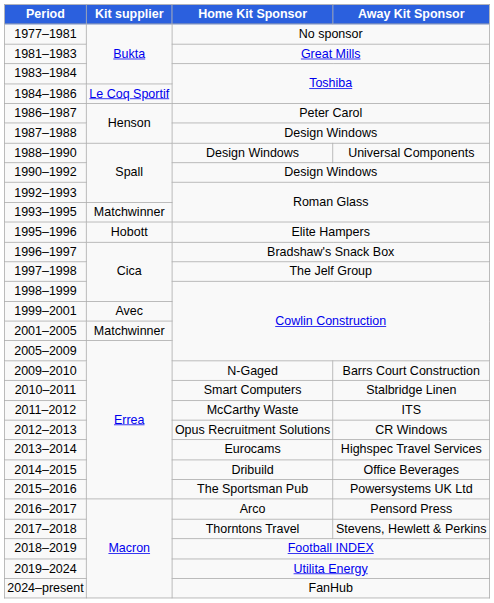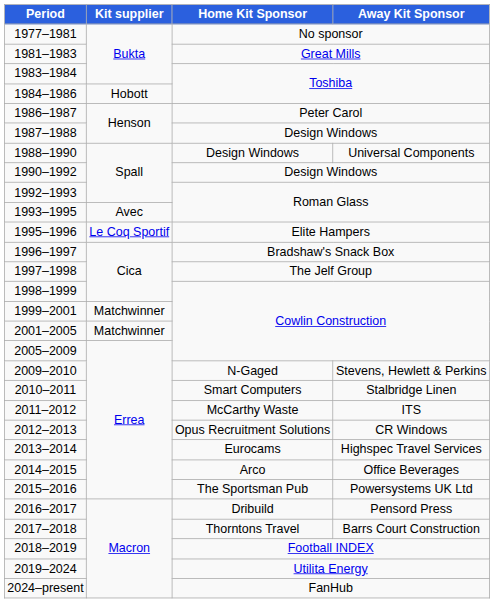 <table class="wikitable" style="text-align: center">
 <tr>
 <th style="background-color:#2B60DE; color:white;;" scope="col">Period</th>
 <th style="background-color:#2B60DE; color:white;;" scope="col">Kit supplier</th>
 <th style="background-color:#2B60DE; color:white;;" scope="col">Home Kit Sponsor</th>
 <th style="background-color:#2B60DE; color:white;;" scope="col">Away Kit Sponsor</th>
 </tr>
 <tr>
 <td>1977–1981</td>
 <td rowspan=3><a href='#'>Bukta</a></td>
 <td colspan=2>No sponsor</td>
 </tr>
 <tr>
 <td>1981–1983</td>
 <td colspan=2><a href='#'>Great Mills</a></td>
 </tr>
 <tr>
 <td>1983–1984</td>
 <td rowspan="2" colspan="2"><a href='#'>Toshiba</a></td>
 </tr>
 <tr>
 <td>1984–1986</td>
-<td><a href='#'>Le Coq Sportif</a></td>
+<td>Hobott</td>
 </tr>
 <tr>
 <td>1986–1987</td>
 <td rowspan=2>Henson</td>
 <td colspan=2>Peter Carol</td>
 </tr>
 <tr>
 <td>1987–1988</td>
 <td colspan=2>Design Windows</td>
 </tr>
 <tr>
 <td>1988–1990</td>
 <td rowspan=3>Spall</td>
 <td>Design Windows</td>
 <td>Universal Components</td>
 </tr>
 <tr>
 <td>1990–1992</td>
 <td colspan=2>Design Windows</td>
 </tr>
 <tr>
 <td>1992–1993</td>
 <td rowspan="2" colspan="2">Roman Glass</td>
 </tr>
 <tr>
 <td>1993–1995</td>
-<td>Matchwinner</td>
+<td>Avec</td>
 </tr>
 <tr>
 <td>1995–1996</td>
-<td>Hobott</td>
+<td><a href='#'>Le Coq Sportif</a></td>
 <td colspan=2>Elite Hampers</td>
 </tr>
 <tr>
 <td>1996–1997</td>
 <td rowspan=3>Cica</td>
 <td colspan=2>Bradshaw's Snack Box</td>
 </tr>
 <tr>
 <td>1997–1998</td>
 <td colspan=2>The Jelf Group</td>
 </tr>
 <tr>
 <td>1998–1999</td>
 <td rowspan="4" colspan="2"><a href='#'>Cowlin Construction</a></td>
 </tr>
 <tr>
 <td>1999–2001</td>
-<td>Avec</td>
+<td>Matchwinner</td>
 </tr>
 <tr>
 <td>2001–2005</td>
 <td>Matchwinner</td>
 </tr>
 <tr>
 <td>2005–2009</td>
 <td rowspan=8><a href='#'>Errea</a></td>
 </tr>
 <tr>
 <td>2009–2010</td>
 <td>N-Gaged</td>
-<td>Barrs Court Construction</td>
+<td>Stevens, Hewlett & Perkins</td>
 </tr>
 <tr>
 <td>2010–2011</td>
 <td>Smart Computers</td>
 <td>Stalbridge Linen</td>
 </tr>
 <tr>
 <td>2011–2012</td>
 <td>McCarthy Waste</td>
 <td>ITS</td>
 </tr>
 <tr>
 <td>2012–2013</td>
 <td>Opus Recruitment Solutions</td>
 <td>CR Windows</td>
 </tr>
 <tr>
 <td>2013–2014</td>
 <td>Eurocams</td>
 <td>Highspec Travel Services</td>
 </tr>
 <tr>
 <td>2014–2015</td>
-<td>Dribuild</td>
+<td>Arco</td>
 <td>Office Beverages</td>
 </tr>
 <tr>
 <td>2015–2016</td>
 <td>The Sportsman Pub</td>
 <td>Powersystems UK Ltd</td>
 </tr>
 <tr>
 <td>2016–2017</td>
 <td rowspan=5><a href='#'>Macron</a></td>
-<td>Arco</td>
+<td>Dribuild</td>
 <td>Pensord Press</td>
 </tr>
 <tr>
 <td>2017–2018</td>
 <td>Thorntons Travel</td>
-<td>Stevens, Hewlett & Perkins</td>
+<td>Barrs Court Construction</td>
 </tr>
 <tr>
 <td>2018–2019</td>
 <td colspan=2><a href='#'>Football INDEX</a></td>
 </tr>
 <tr>
 <td>2019–2024</td>
 <td colspan=2><a href='#'>Utilita Energy</a></td>
 </tr>
 <tr>
 <td>2024–present</td>
 <td colspan=2>FanHub</td>
 </tr>
 </table>
